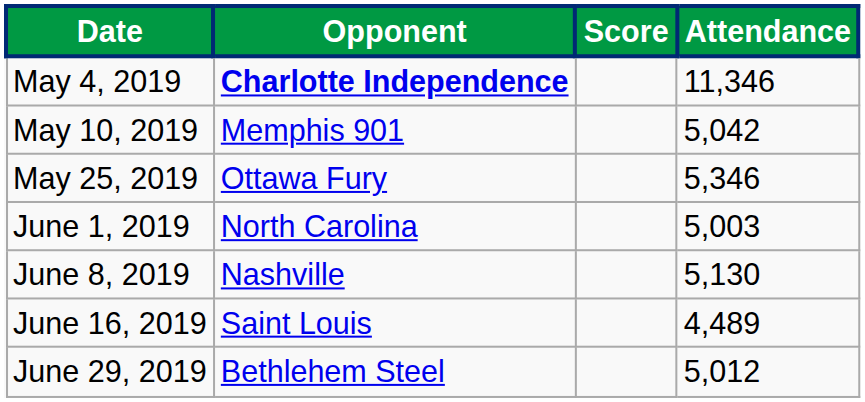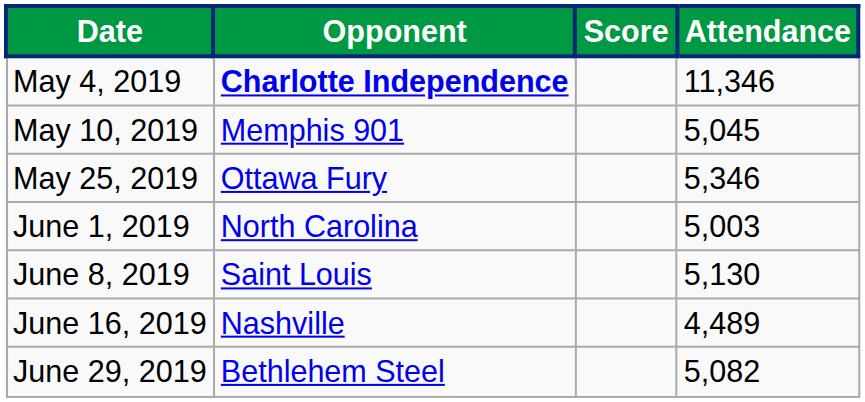 <table class="wikitable" style="font-size: 95%;text-align:;">
 <tr>
 <th style="background:#009943; color:white; border:2px solid #002974;">Date</th>
 <th style="background:#009943; color:white; border:2px solid #002974;">Opponent</th>
 <th style="background:#009943; color:white; border:2px solid #002974;">Score</th>
 <th style="background:#009943; color:white; border:2px solid #002974;">Attendance</th>
 </tr>
 <tr>
 <td>May 4, 2019</td>
 <td><strong> <a href='#'>Charlotte Independence</a></strong></td>
 <td></td>
 <td>11,346</td>
 </tr>
 <tr>
 <td>May 10, 2019</td>
 <td> <a href='#'>Memphis 901</a></td>
 <td></td>
-<td>5,042</td>
+<td>5,045</td>
 </tr>
 <tr>
 <td>May 25, 2019</td>
 <td> <a href='#'>Ottawa Fury</a></td>
 <td></td>
 <td>5,346</td>
 </tr>
 <tr>
 <td>June 1, 2019</td>
 <td> <a href='#'>North Carolina</a></td>
 <td></td>
 <td>5,003</td>
 </tr>
 <tr>
 <td>June 8, 2019</td>
-<td> <a href='#'>Nashville</a></td>
+<td> <a href='#'>Saint Louis</a></td>
 <td></td>
 <td>5,130</td>
 </tr>
 <tr>
 <td>June 16, 2019</td>
-<td> <a href='#'>Saint Louis</a></td>
+<td> <a href='#'>Nashville</a></td>
 <td></td>
 <td>4,489</td>
 </tr>
 <tr>
 <td>June 29, 2019</td>
 <td> <a href='#'>Bethlehem Steel</a></td>
 <td></td>
-<td>5,012</td>
+<td>5,082</td>
 </tr>
 </table>
